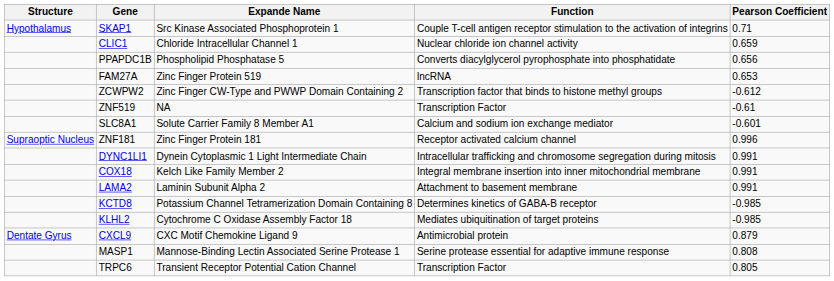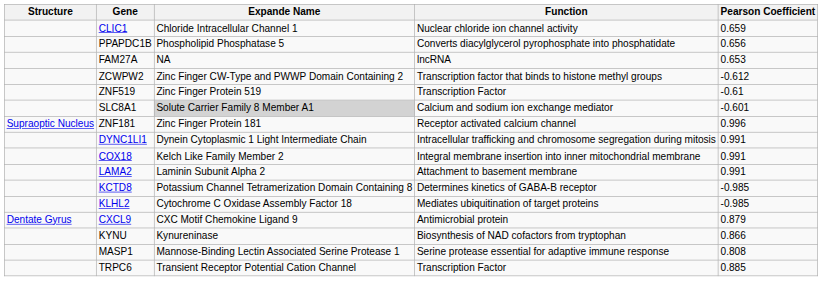 <table class="wikitable">
 <tr>
 <th>Structure</th>
 <th>Gene</th>
 <th>Expande Name</th>
 <th>Function</th>
 <th>Pearson Coefficient</th>
-</tr>
-<tr>
-<td><a href='#'>Hypothalamus</a></td>
-<td><a href='#'>SKAP1</a></td>
-<td>Src Kinase Associated Phosphoprotein 1</td>
-<td>Couple T-cell antigen receptor stimulation to the activation of integrins</td>
-<td>0.71</td>
 </tr>
 <tr>
 <td></td>
 <td><a href='#'>CLIC1</a></td>
 <td>Chloride Intracellular Channel 1</td>
 <td>Nuclear chloride ion channel activity</td>
 <td>0.659</td>
 </tr>
 <tr>
 <td></td>
 <td>PPAPDC1B</td>
 <td>Phospholipid Phosphatase 5</td>
 <td>Converts diacylglycerol pyrophosphate into phosphatidate</td>
 <td>0.656</td>
 </tr>
 <tr>
 <td></td>
 <td>FAM27A</td>
-<td>Zinc Finger Protein 519</td>
+<td>NA</td>
 <td>lncRNA</td>
 <td>0.653</td>
 </tr>
 <tr>
 <td></td>
 <td>ZCWPW2</td>
 <td>Zinc Finger CW-Type and PWWP Domain Containing 2</td>
 <td>Transcription factor that binds to histone methyl groups</td>
 <td>-0.612</td>
 </tr>
 <tr>
 <td></td>
 <td>ZNF519</td>
-<td>NA</td>
+<td>Zinc Finger Protein 519</td>
 <td>Transcription Factor</td>
 <td>-0.61</td>
 </tr>
 <tr>
 <td></td>
 <td>SLC8A1</td>
-<td>Solute Carrier Family 8 Member A1</td>
+<td style="background: lightgrey;">Solute Carrier Family 8 Member A1</td>
 <td>Calcium and sodium ion exchange mediator</td>
 <td>-0.601</td>
 </tr>
 <tr>
 <td><a href='#'>Supraoptic Nucleus</a></td>
 <td>ZNF181</td>
 <td>Zinc Finger Protein 181</td>
 <td>Receptor activated calcium channel</td>
 <td>0.996</td>
 </tr>
 <tr>
 <td></td>
 <td><a href='#'>DYNC1LI1</a></td>
 <td>Dynein Cytoplasmic 1 Light Intermediate Chain</td>
 <td>Intracellular trafficking and chromosome segregation during mitosis</td>
 <td>0.991</td>
 </tr>
 <tr>
 <td></td>
 <td><a href='#'>COX18</a></td>
 <td>Kelch Like Family Member 2</td>
 <td>Integral membrane insertion into inner mitochondrial membrane</td>
 <td>0.991</td>
 </tr>
 <tr>
 <td></td>
 <td><a href='#'>LAMA2</a></td>
 <td>Laminin Subunit Alpha 2</td>
 <td>Attachment to basement membrane</td>
 <td>0.991</td>
 </tr>
 <tr>
 <td></td>
 <td><a href='#'>KCTD8</a></td>
 <td>Potassium Channel Tetramerization Domain Containing 8</td>
 <td>Determines kinetics of GABA-B receptor</td>
 <td>-0.985</td>
 </tr>
 <tr>
 <td></td>
 <td><a href='#'>KLHL2</a></td>
 <td>Cytochrome C Oxidase Assembly Factor 18</td>
 <td>Mediates ubiquitination of target proteins</td>
 <td>-0.985</td>
 </tr>
 <tr>
 <td><a href='#'>Dentate Gyrus</a></td>
 <td><a href='#'>CXCL9</a></td>
 <td>CXC Motif Chemokine Ligand 9</td>
 <td>Antimicrobial protein</td>
 <td>0.879</td>
 </tr>
 <tr>
 <td></td>
+<td>KYNU</td>
+<td>Kynureninase</td>
+<td>Biosynthesis of NAD cofactors from tryptophan</td>
+<td>0.866</td>
+</tr>
+<tr>
+<td></td>
 <td>MASP1</td>
 <td>Mannose-Binding Lectin Associated Serine Protease 1</td>
 <td>Serine protease essential for adaptive immune response</td>
 <td>0.808</td>
 </tr>
 <tr>
 <td></td>
 <td>TRPC6</td>
 <td>Transient Receptor Potential Cation Channel</td>
 <td>Transcription Factor</td>
-<td>0.805</td>
+<td>0.885</td>
 </tr>
 </table>
